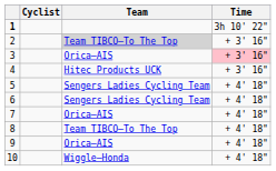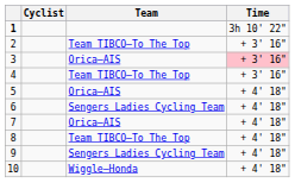 <table class="wikitable">
 <tr style="background:#ccccff;">
 <th></th>
 <th>Cyclist</th>
 <th>Team</th>
 <th>Time</th>
 </tr>
 <tr>
 <td align=center><strong>1</strong></td>
 <td></td>
 <td></td>
 <td align=right>3h 10' 22"</td>
 </tr>
 <tr>
 <td align=center>2</td>
 <td></td>
-<td style="background: lightgrey;"><a href='#'>Team TIBCO–To The Top</a></td>
+<td><a href='#'>Team TIBCO–To The Top</a></td>
 <td align=right>+ 3' 16"</td>
 </tr>
 <tr>
 <td align=center>3</td>
 <td></td>
 <td><a href='#'>Orica–AIS</a></td>
 <td align=right style="background: pink;">+ 3' 16"</td>
 </tr>
 <tr>
 <td align=center>4</td>
 <td></td>
-<td><a href='#'>Hitec Products UCK</a></td>
+<td><a href='#'>Team TIBCO–To The Top</a></td>
 <td align=right>+ 3' 16"</td>
 </tr>
 <tr>
 <td align=center>5</td>
 <td></td>
-<td><a href='#'>Sengers Ladies Cycling Team</a></td>
+<td><a href='#'>Orica–AIS</a></td>
 <td align=right>+ 4' 18"</td>
 </tr>
 <tr>
 <td align=center>6</td>
 <td></td>
 <td><a href='#'>Sengers Ladies Cycling Team</a></td>
 <td align=right>+ 4' 18"</td>
 </tr>
 <tr>
 <td align=center>7</td>
 <td></td>
 <td><a href='#'>Orica–AIS</a></td>
 <td align=right>+ 4' 18"</td>
 </tr>
 <tr>
 <td align=center>8</td>
 <td></td>
 <td><a href='#'>Team TIBCO–To The Top</a></td>
 <td align=right>+ 4' 18"</td>
 </tr>
 <tr>
 <td align=center>9</td>
 <td></td>
-<td><a href='#'>Orica–AIS</a></td>
+<td><a href='#'>Sengers Ladies Cycling Team</a></td>
 <td align=right>+ 4' 18"</td>
 </tr>
 <tr>
 <td align=center>10</td>
 <td></td>
 <td><a href='#'>Wiggle–Honda</a></td>
 <td align=right>+ 4' 18"</td>
 </tr>
 </table>
